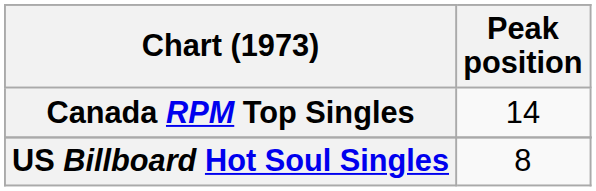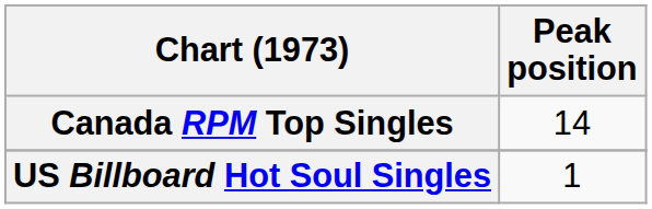 <table class="wikitable sortable plainrowheaders">
 <tr>
 <th scope="col">Chart (1973)</th>
 <th scope="col">Peak<br>position</th>
 </tr>
 <tr>
 <th scope="row">Canada <em><a href='#'>RPM</a></em> Top Singles</th>
 <td style="text-align:center;">14</td>
 </tr>
 <tr>
 </tr>
 <tr>
 </tr>
 <tr>
 <th scope="row">US <em>Billboard</em> <a href='#'>Hot Soul Singles</a></th>
-<td align="center">8</td>
+<td align="center">1</td>
 </tr>
 </table>
